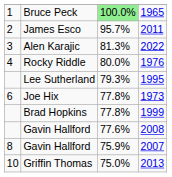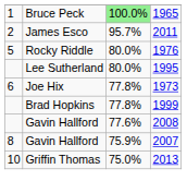 <table class="wikitable">
 <tr>
 </tr>
 <tr>
 <td>1</td>
 <td>Bruce Peck</td>
 <td style="background: lightgreen;"><abbr>100.0%</abbr></td>
 <td><a href='#'>1965</a></td>
 </tr>
 <tr>
 <td>2</td>
 <td>James Esco</td>
 <td><abbr>95.7%</abbr></td>
 <td><a href='#'>2011</a></td>
 </tr>
 <tr>
-<td>3</td>
-<td>Alen Karajic</td>
-<td><abbr>81.3%</abbr></td>
-<td><a href='#'>2022</a></td>
-</tr>
-<tr>
-<td>4</td>
+<td>5</td>
 <td>Rocky Riddle</td>
 <td><abbr>80.0%</abbr></td>
 <td><a href='#'>1976</a></td>
 </tr>
 <tr>
 <td></td>
 <td>Lee Sutherland</td>
-<td><abbr>79.3%</abbr></td>
+<td><abbr>80.0%</abbr></td>
 <td><a href='#'>1995</a></td>
 </tr>
 <tr>
 <td>6</td>
 <td>Joe Hix</td>
 <td><abbr>77.8%</abbr></td>
 <td><a href='#'>1973</a></td>
 </tr>
 <tr>
 <td></td>
 <td>Brad Hopkins</td>
 <td><abbr>77.8%</abbr></td>
 <td><a href='#'>1999</a></td>
 </tr>
 <tr>
 <td></td>
 <td>Gavin Hallford</td>
 <td><abbr>77.6%</abbr></td>
 <td><a href='#'>2008</a></td>
 </tr>
 <tr>
 <td>8</td>
 <td>Gavin Hallford</td>
 <td><abbr>75.9%</abbr></td>
 <td><a href='#'>2007</a></td>
 </tr>
 <tr>
 <td>10</td>
 <td>Griffin Thomas</td>
 <td><abbr>75.0%</abbr></td>
 <td><a href='#'>2013</a></td>
 </tr>
 </table>
